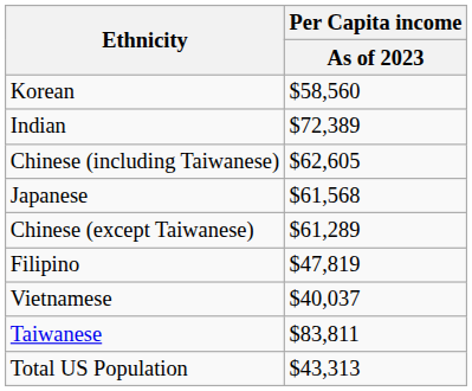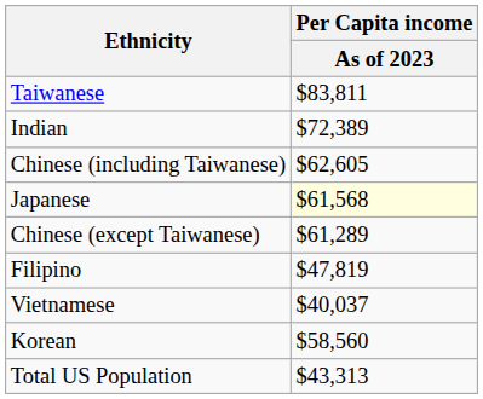 <table class="wikitable">
 <tr>
 <th rowspan="2">Ethnicity</th>
 <th>Per Capita income</th>
 </tr>
 <tr>
 <th>As of 2023</th>
 </tr>
 <tr>
-<td>Korean</td>
-<td>$58,560</td>
+<td><a href='#'>Taiwanese</a></td>
+<td>$83,811</td>
 </tr>
 <tr>
 <td>Indian</td>
 <td>$72,389</td>
 </tr>
 <tr>
 <td>Chinese (including Taiwanese)</td>
 <td>$62,605</td>
 </tr>
 <tr>
 <td>Japanese</td>
-<td>$61,568</td>
+<td style="background: lightyellow;">$61,568</td>
 </tr>
 <tr>
 <td>Chinese (except Taiwanese)</td>
 <td>$61,289</td>
 </tr>
 <tr>
 <td>Filipino</td>
 <td>$47,819</td>
 </tr>
 <tr>
 <td>Vietnamese</td>
 <td>$40,037</td>
 </tr>
 <tr>
-<td><a href='#'>Taiwanese</a></td>
-<td>$83,811</td>
+<td>Korean</td>
+<td>$58,560</td>
 </tr>
 <tr>
 <td>Total US Population</td>
 <td>$43,313</td>
 </tr>
 </table>
